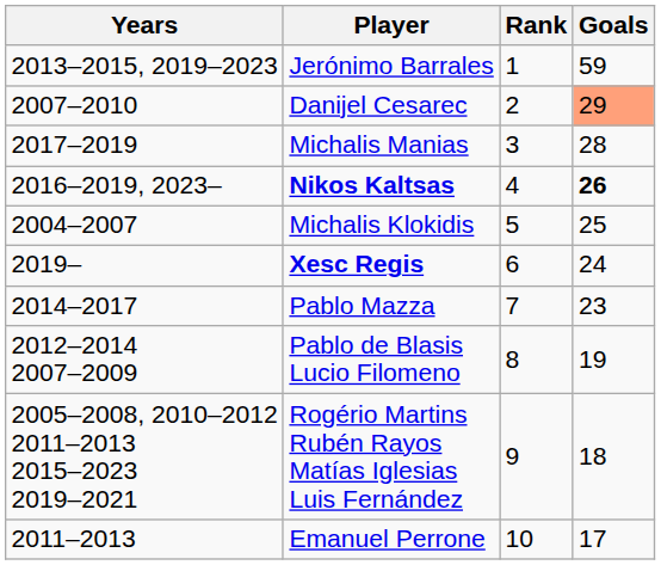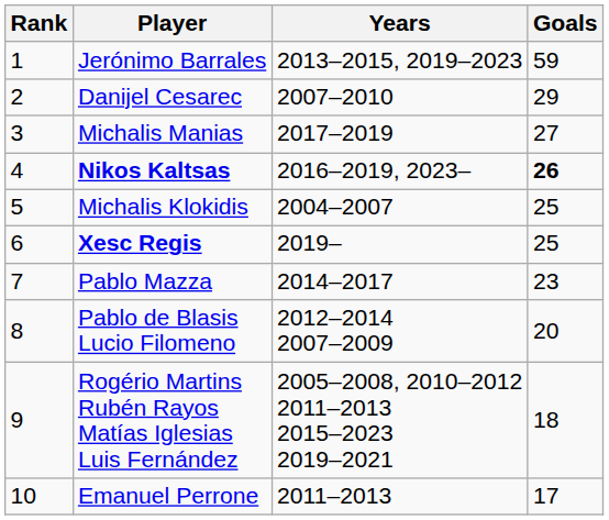 <table class="wikitable sortable" style="text-align:leftErkin dth:70%;">
 <tr>
+<th>Rank</th>
+<th>Player</th>
 <th>Years</th>
-<th>Player</th>
-<th>Rank</th>
 <th>Goals</th>
 </tr>
 <tr>
+<td>1</td>
+<td> <a href='#'>Jerónimo Barrales</a></td>
 <td>2013–2015, 2019–2023</td>
-<td> <a href='#'>Jerónimo Barrales</a></td>
-<td>1</td>
 <td>59</td>
 </tr>
 <tr>
+<td>2</td>
+<td> <a href='#'>Danijel Cesarec</a></td>
 <td>2007–2010</td>
-<td> <a href='#'>Danijel Cesarec</a></td>
-<td>2</td>
-<td style="background: lightsalmon;">29</td>
+<td>29</td>
 </tr>
 <tr>
+<td>3</td>
+<td> <a href='#'>Michalis Manias</a></td>
 <td>2017–2019</td>
-<td> <a href='#'>Michalis Manias</a></td>
-<td>3</td>
-<td>28</td>
+<td>27</td>
 </tr>
 <tr>
+<td>4</td>
+<td> <strong><a href='#'>Nikos Kaltsas</a></strong></td>
 <td>2016–2019, 2023–</td>
-<td> <strong><a href='#'>Nikos Kaltsas</a></strong></td>
-<td>4</td>
 <td><strong>26</strong></td>
 </tr>
 <tr>
+<td>5</td>
+<td> <a href='#'>Michalis Klokidis</a></td>
 <td>2004–2007</td>
-<td> <a href='#'>Michalis Klokidis</a></td>
-<td>5</td>
 <td>25</td>
 </tr>
 <tr>
+<td>6</td>
+<td> <strong><a href='#'>Xesc Regis</a></strong></td>
 <td>2019–</td>
-<td> <strong><a href='#'>Xesc Regis</a></strong></td>
-<td>6</td>
-<td>24</td>
+<td>25</td>
 </tr>
 <tr>
+<td>7</td>
+<td> <a href='#'>Pablo Mazza</a></td>
 <td>2014–2017</td>
-<td> <a href='#'>Pablo Mazza</a></td>
-<td>7</td>
 <td>23</td>
 </tr>
 <tr>
+<td>8</td>
+<td> <a href='#'>Pablo de Blasis</a><br> <a href='#'>Lucio Filomeno</a></td>
 <td>2012–2014 <br>2007–2009</td>
-<td> <a href='#'>Pablo de Blasis</a><br> <a href='#'>Lucio Filomeno</a></td>
-<td>8</td>
-<td>19</td>
+<td>20</td>
 </tr>
 <tr>
+<td>9</td>
+<td> <a href='#'>Rogério Martins</a>  <br> <a href='#'>Rubén Rayos</a><br> <a href='#'>Matías Iglesias</a><br>  <a href='#'>Luis Fernández</a></td>
 <td>2005–2008, 2010–2012<br>2011–2013<br>2015–2023<br>2019–2021</td>
-<td> <a href='#'>Rogério Martins</a>  <br> <a href='#'>Rubén Rayos</a><br> <a href='#'>Matías Iglesias</a><br>  <a href='#'>Luis Fernández</a></td>
-<td>9</td>
 <td>18</td>
 </tr>
 <tr>
+<td>10</td>
+<td> <a href='#'>Emanuel Perrone</a></td>
 <td>2011–2013</td>
-<td> <a href='#'>Emanuel Perrone</a></td>
-<td>10</td>
 <td>17</td>
 </tr>
 </table>
